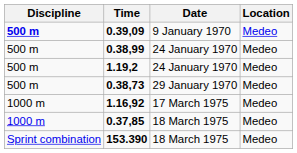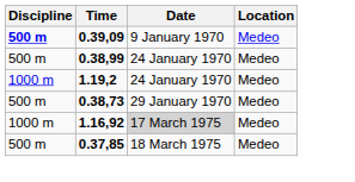 <table class='wikitable'>
 <tr>
 <th>Discipline</th>
 <th>Time</th>
 <th>Date</th>
 <th>Location</th>
 </tr>
 <tr>
 <td><strong><a href='#'>500 m</a></strong></td>
 <td><strong>0.39,09</strong></td>
 <td>9 January 1970</td>
 <td align=left><a href='#'>Medeo</a></td>
 </tr>
 <tr>
 <td>500 m</td>
 <td><strong>0.38,99</strong></td>
 <td>24 January 1970</td>
 <td align=left>Medeo</td>
 </tr>
 <tr>
-<td>500 m</td>
+<td><a href='#'>1000 m</a></td>
 <td><strong>1.19,2</strong></td>
 <td>24 January 1970</td>
 <td align=left>Medeo</td>
 </tr>
 <tr>
 <td>500 m</td>
 <td><strong>0.38,73</strong></td>
 <td>29 January 1970</td>
 <td align=left>Medeo</td>
 </tr>
 <tr>
 <td>1000 m</td>
 <td><strong>1.16,92</strong></td>
-<td>17 March 1975</td>
+<td style="background: lightgrey;">17 March 1975</td>
 <td align=left>Medeo</td>
 </tr>
 <tr>
-<td><a href='#'>1000 m</a></td>
+<td>500 m</td>
 <td><strong>0.37,85</strong></td>
 <td>18 March 1975</td>
 <td align=left>Medeo</td>
 </tr>
-<tr>
-<td><a href='#'>Sprint combination</a></td>
-<td><strong>153.390</strong></td>
-<td>18 March 1975</td>
-<td align=left>Medeo</td>
-</tr>
 </table>
